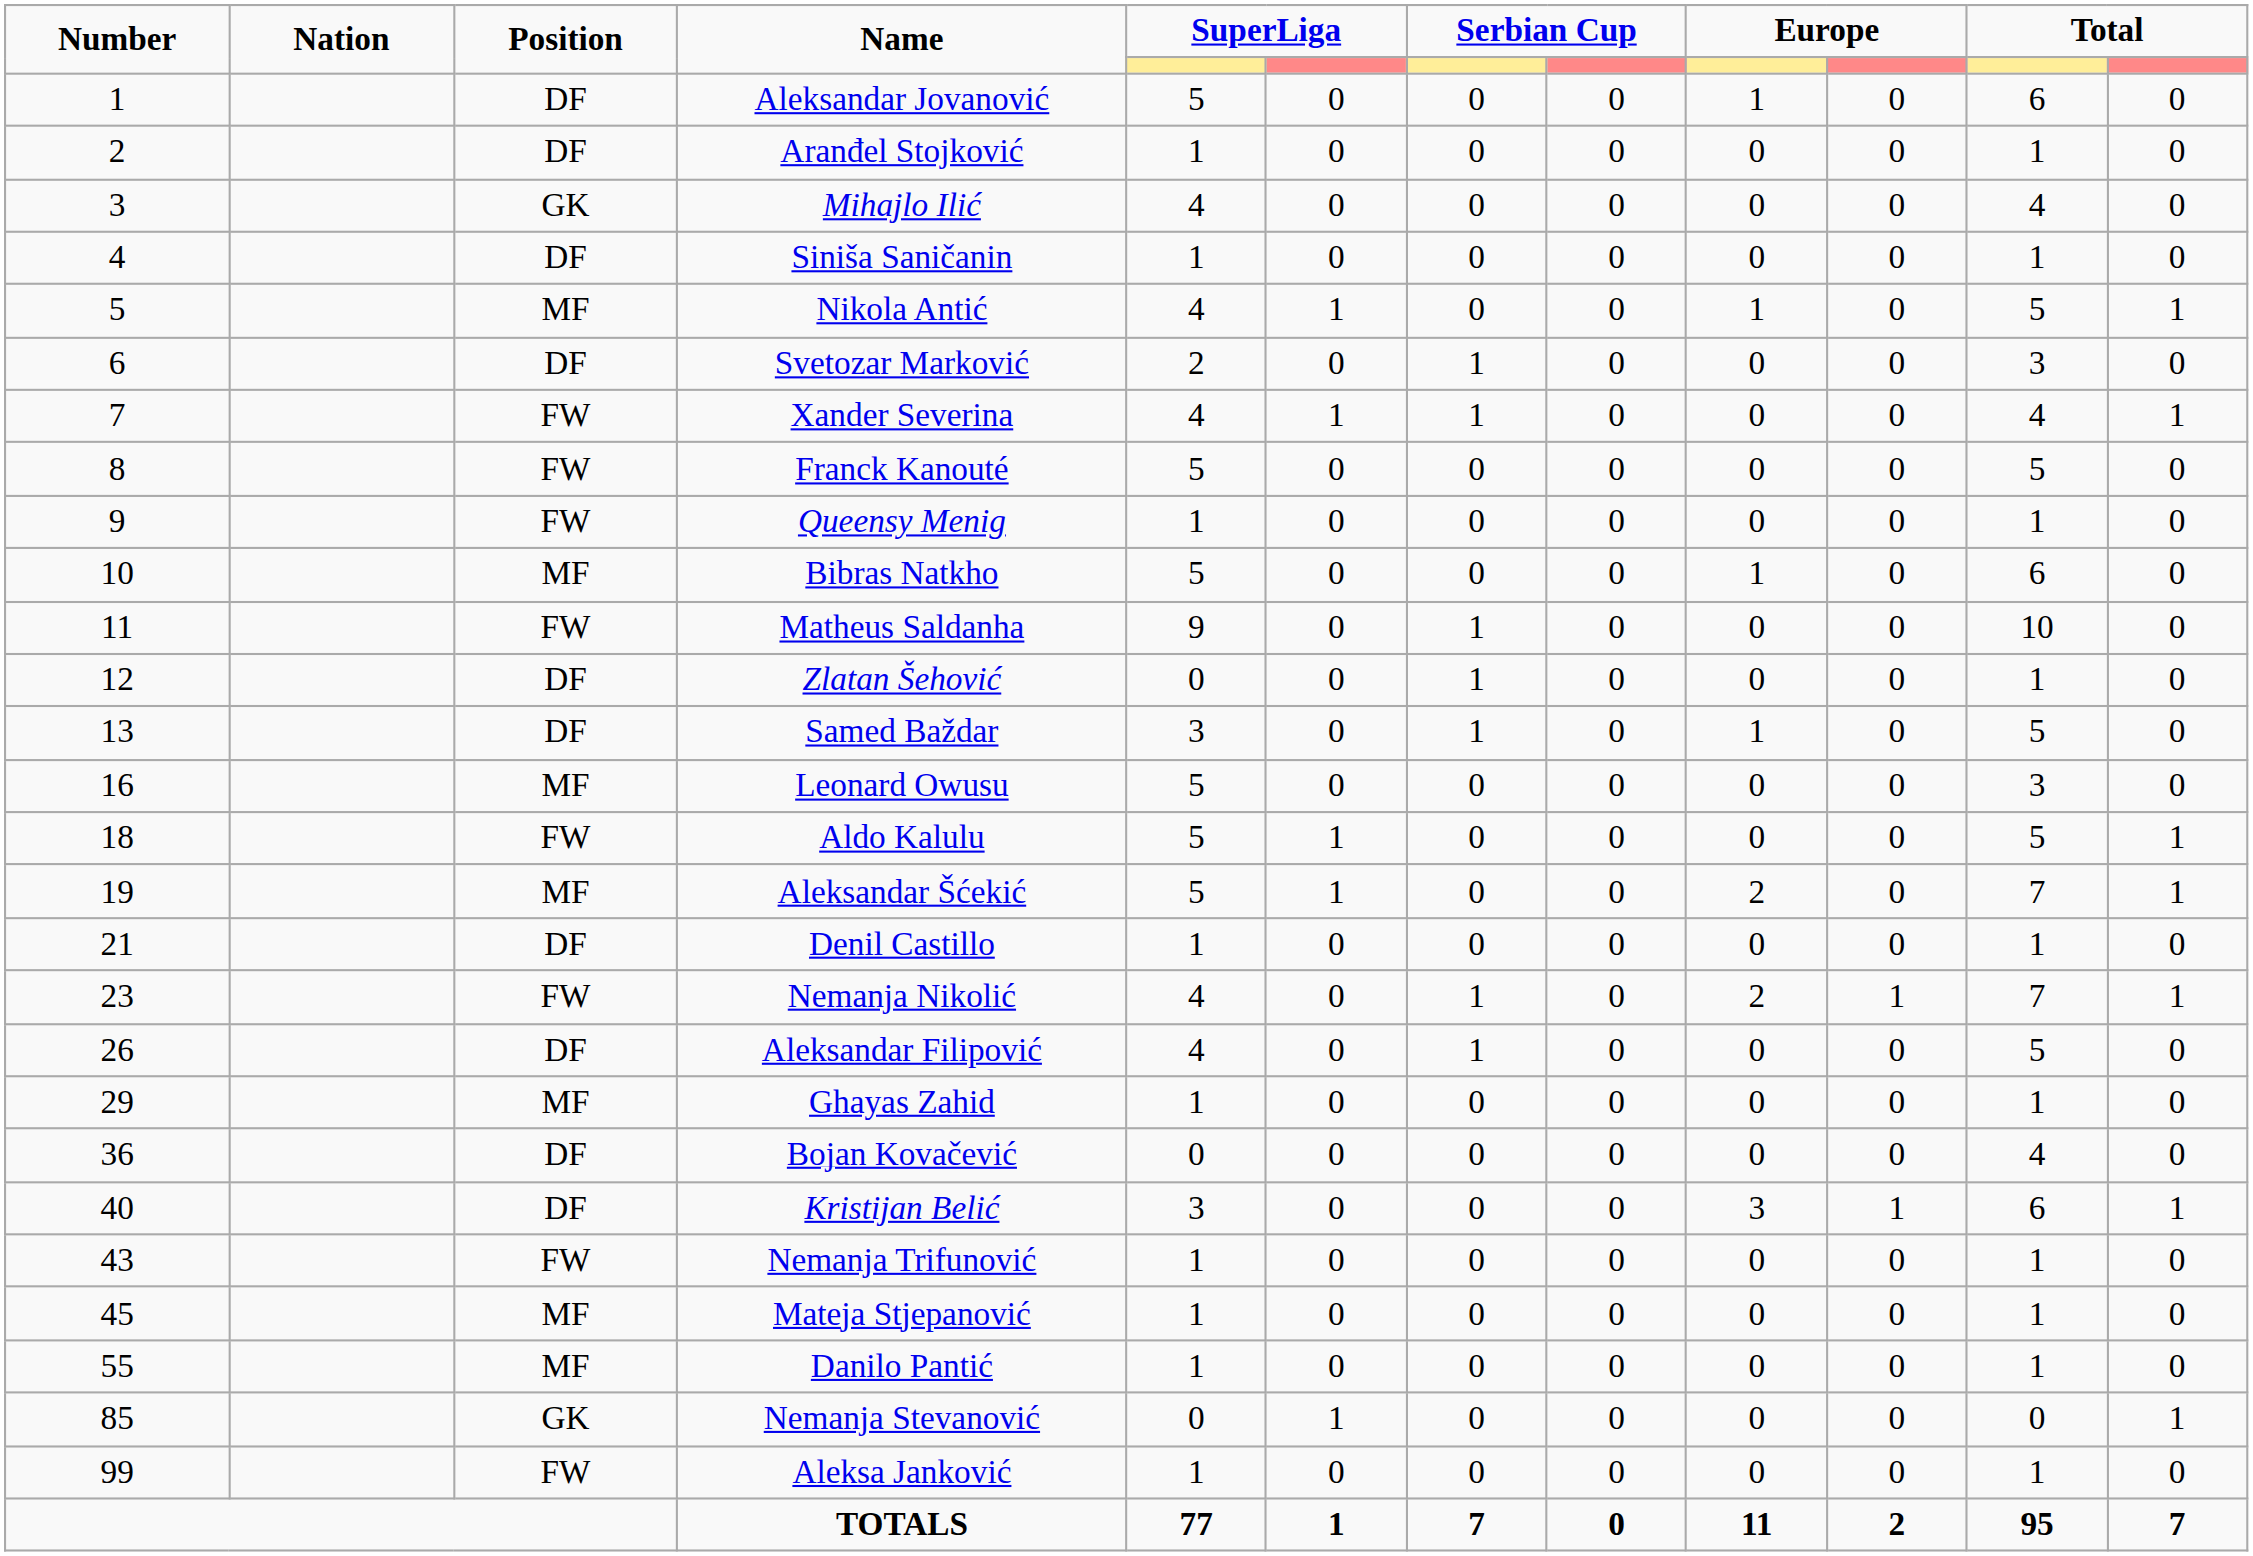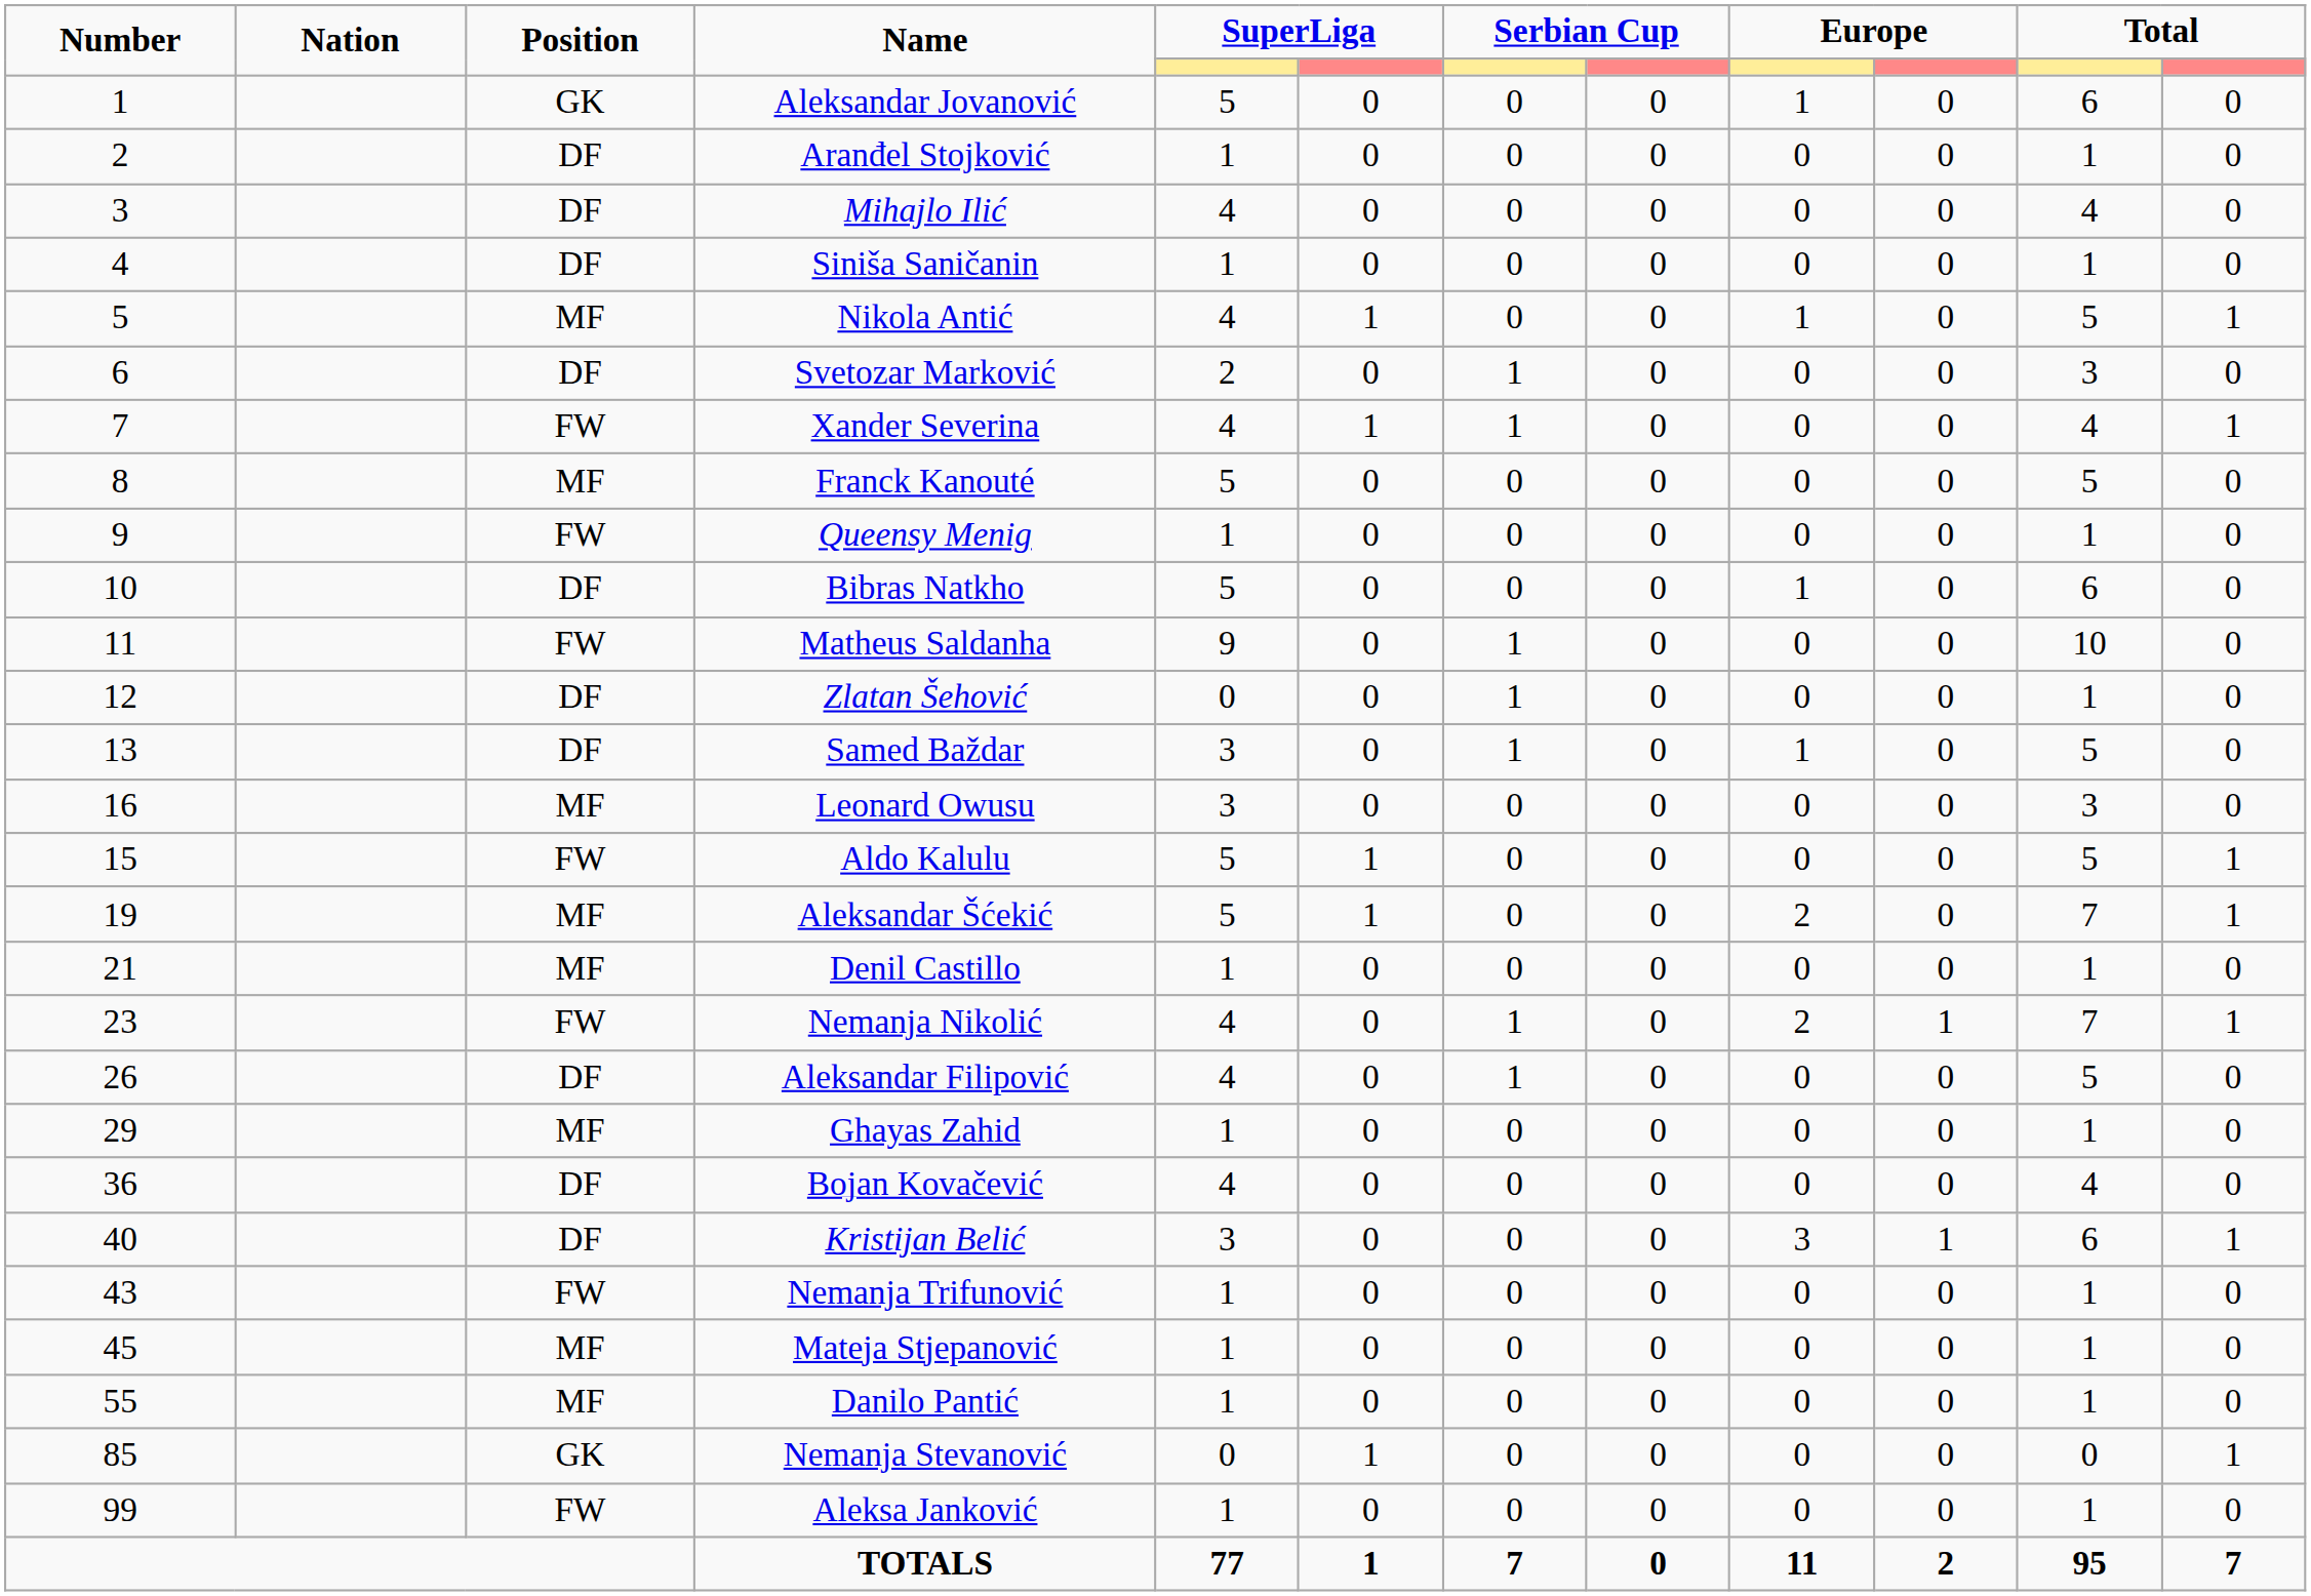 <table class="wikitable" style="font-size: 100%; text-align: center;">
 <tr>
 <td rowspan="2" width="10%" align="center"><strong>Number</strong></td>
 <td rowspan="2" width="10%" align="center"><strong>Nation</strong></td>
 <td rowspan="2" width="10%" align="center"><strong>Position</strong></td>
 <td rowspan="2" width="20%" align="center"><strong>Name</strong></td>
 <td colspan="2" align="center"><strong><a href='#'>SuperLiga</a></strong></td>
 <td colspan="2" align="center"><strong><a href='#'>Serbian Cup</a></strong></td>
 <td colspan="2" align="center"><strong>Europe</strong></td>
 <td colspan="2" align="center"><strong>Total</strong></td>
 </tr>
 <tr>
 <th width=60 style="background: #FFEE99"></th>
 <th width=60 style="background: #FF8888"></th>
 <th width=60 style="background: #FFEE99"></th>
 <th width=60 style="background: #FF8888"></th>
 <th width=60 style="background: #FFEE99"></th>
 <th width=60 style="background: #FF8888"></th>
 <th width=60 style="background: #FFEE99"></th>
 <th width=60 style="background: #FF8888"></th>
 </tr>
 <tr>
 <td>1</td>
 <td></td>
-<td>DF</td>
+<td>GK</td>
 <td><a href='#'>Aleksandar Jovanović</a></td>
 <td>5</td>
 <td>0</td>
 <td>0</td>
 <td>0</td>
 <td>1</td>
 <td>0</td>
 <td>6</td>
 <td>0</td>
 </tr>
 <tr>
 <td>2</td>
 <td></td>
 <td>DF</td>
 <td><a href='#'>Aranđel Stojković</a></td>
 <td>1</td>
 <td>0</td>
 <td>0</td>
 <td>0</td>
 <td>0</td>
 <td>0</td>
 <td>1</td>
 <td>0</td>
 </tr>
 <tr>
 <td>3</td>
 <td></td>
-<td>GK</td>
+<td>DF</td>
 <td><em><a href='#'>Mihajlo Ilić</a></em></td>
 <td>4</td>
 <td>0</td>
 <td>0</td>
 <td>0</td>
 <td>0</td>
 <td>0</td>
 <td>4</td>
 <td>0</td>
 </tr>
 <tr>
 <td>4</td>
 <td></td>
 <td>DF</td>
 <td><a href='#'>Siniša Saničanin</a></td>
 <td>1</td>
 <td>0</td>
 <td>0</td>
 <td>0</td>
 <td>0</td>
 <td>0</td>
 <td>1</td>
 <td>0</td>
 </tr>
 <tr>
 <td>5</td>
 <td></td>
 <td>MF</td>
 <td><a href='#'>Nikola Antić</a></td>
 <td>4</td>
 <td>1</td>
 <td>0</td>
 <td>0</td>
 <td>1</td>
 <td>0</td>
 <td>5</td>
 <td>1</td>
 </tr>
 <tr>
 <td>6</td>
 <td></td>
 <td>DF</td>
 <td><a href='#'>Svetozar Marković</a></td>
 <td>2</td>
 <td>0</td>
 <td>1</td>
 <td>0</td>
 <td>0</td>
 <td>0</td>
 <td>3</td>
 <td>0</td>
 </tr>
 <tr>
 <td>7</td>
 <td></td>
 <td>FW</td>
 <td><a href='#'>Xander Severina</a></td>
 <td>4</td>
 <td>1</td>
 <td>1</td>
 <td>0</td>
 <td>0</td>
 <td>0</td>
 <td>4</td>
 <td>1</td>
 </tr>
 <tr>
 <td>8</td>
 <td></td>
-<td>FW</td>
+<td>MF</td>
 <td><a href='#'>Franck Kanouté</a></td>
 <td>5</td>
 <td>0</td>
 <td>0</td>
 <td>0</td>
 <td>0</td>
 <td>0</td>
 <td>5</td>
 <td>0</td>
 </tr>
 <tr>
 <td>9</td>
 <td></td>
 <td>FW</td>
 <td><em><a href='#'>Queensy Menig</a></em></td>
 <td>1</td>
 <td>0</td>
 <td>0</td>
 <td>0</td>
 <td>0</td>
 <td>0</td>
 <td>1</td>
 <td>0</td>
 </tr>
 <tr>
 <td>10</td>
 <td></td>
-<td>MF</td>
+<td>DF</td>
 <td><a href='#'>Bibras Natkho</a></td>
 <td>5</td>
 <td>0</td>
 <td>0</td>
 <td>0</td>
 <td>1</td>
 <td>0</td>
 <td>6</td>
 <td>0</td>
 </tr>
 <tr>
 <td>11</td>
 <td></td>
 <td>FW</td>
 <td><a href='#'>Matheus Saldanha</a></td>
 <td>9</td>
 <td>0</td>
 <td>1</td>
 <td>0</td>
 <td>0</td>
 <td>0</td>
 <td>10</td>
 <td>0</td>
 </tr>
 <tr>
 <td>12</td>
 <td></td>
 <td>DF</td>
 <td><em><a href='#'>Zlatan Šehović</a></em></td>
 <td>0</td>
 <td>0</td>
 <td>1</td>
 <td>0</td>
 <td>0</td>
 <td>0</td>
 <td>1</td>
 <td>0</td>
 </tr>
 <tr>
 <td>13</td>
 <td></td>
 <td>DF</td>
 <td><a href='#'>Samed Baždar</a></td>
 <td>3</td>
 <td>0</td>
 <td>1</td>
 <td>0</td>
 <td>1</td>
 <td>0</td>
 <td>5</td>
 <td>0</td>
 </tr>
 <tr>
 <td>16</td>
 <td></td>
 <td>MF</td>
 <td><a href='#'>Leonard Owusu</a></td>
-<td>5</td>
+<td>3</td>
 <td>0</td>
 <td>0</td>
 <td>0</td>
 <td>0</td>
 <td>0</td>
 <td>3</td>
 <td>0</td>
 </tr>
 <tr>
-<td>18</td>
+<td>15</td>
 <td></td>
 <td>FW</td>
 <td><a href='#'>Aldo Kalulu</a></td>
 <td>5</td>
 <td>1</td>
 <td>0</td>
 <td>0</td>
 <td>0</td>
 <td>0</td>
 <td>5</td>
 <td>1</td>
 </tr>
 <tr>
 <td>19</td>
 <td></td>
 <td>MF</td>
 <td><a href='#'>Aleksandar Šćekić</a></td>
 <td>5</td>
 <td>1</td>
 <td>0</td>
 <td>0</td>
 <td>2</td>
 <td>0</td>
 <td>7</td>
 <td>1</td>
 </tr>
 <tr>
 <td>21</td>
 <td></td>
-<td>DF</td>
+<td>MF</td>
 <td><a href='#'>Denil Castillo</a></td>
 <td>1</td>
 <td>0</td>
 <td>0</td>
 <td>0</td>
 <td>0</td>
 <td>0</td>
 <td>1</td>
 <td>0</td>
 </tr>
 <tr>
 <td>23</td>
 <td></td>
 <td>FW</td>
 <td><a href='#'>Nemanja Nikolić</a></td>
 <td>4</td>
 <td>0</td>
 <td>1</td>
 <td>0</td>
 <td>2</td>
 <td>1</td>
 <td>7</td>
 <td>1</td>
 </tr>
 <tr>
 <td>26</td>
 <td></td>
 <td>DF</td>
 <td><a href='#'>Aleksandar Filipović</a></td>
 <td>4</td>
 <td>0</td>
 <td>1</td>
 <td>0</td>
 <td>0</td>
 <td>0</td>
 <td>5</td>
 <td>0</td>
 </tr>
 <tr>
 <td>29</td>
 <td></td>
 <td>MF</td>
 <td><a href='#'>Ghayas Zahid</a></td>
 <td>1</td>
 <td>0</td>
 <td>0</td>
 <td>0</td>
 <td>0</td>
 <td>0</td>
 <td>1</td>
 <td>0</td>
 </tr>
 <tr>
 <td>36</td>
 <td></td>
 <td>DF</td>
 <td><a href='#'>Bojan Kovačević</a></td>
-<td>0</td>
+<td>4</td>
 <td>0</td>
 <td>0</td>
 <td>0</td>
 <td>0</td>
 <td>0</td>
 <td>4</td>
 <td>0</td>
 </tr>
 <tr>
 <td>40</td>
 <td></td>
 <td>DF</td>
 <td><em><a href='#'>Kristijan Belić</a></em></td>
 <td>3</td>
 <td>0</td>
 <td>0</td>
 <td>0</td>
 <td>3</td>
 <td>1</td>
 <td>6</td>
 <td>1</td>
 </tr>
 <tr>
 <td>43</td>
 <td></td>
 <td>FW</td>
 <td><a href='#'>Nemanja Trifunović</a></td>
 <td>1</td>
 <td>0</td>
 <td>0</td>
 <td>0</td>
 <td>0</td>
 <td>0</td>
 <td>1</td>
 <td>0</td>
 </tr>
 <tr>
 <td>45</td>
 <td></td>
 <td>MF</td>
 <td><a href='#'>Mateja Stjepanović</a></td>
 <td>1</td>
 <td>0</td>
 <td>0</td>
 <td>0</td>
 <td>0</td>
 <td>0</td>
 <td>1</td>
 <td>0</td>
 </tr>
 <tr>
 <td>55</td>
 <td></td>
 <td>MF</td>
 <td><a href='#'>Danilo Pantić</a></td>
 <td>1</td>
 <td>0</td>
 <td>0</td>
 <td>0</td>
 <td>0</td>
 <td>0</td>
 <td>1</td>
 <td>0</td>
 </tr>
 <tr>
 <td>85</td>
 <td></td>
 <td>GK</td>
 <td><a href='#'>Nemanja Stevanović</a></td>
 <td>0</td>
 <td>1</td>
 <td>0</td>
 <td>0</td>
 <td>0</td>
 <td>0</td>
 <td>0</td>
 <td>1</td>
 </tr>
 <tr>
 <td>99</td>
 <td></td>
 <td>FW</td>
 <td><a href='#'>Aleksa Janković</a></td>
 <td>1</td>
 <td>0</td>
 <td>0</td>
 <td>0</td>
 <td>0</td>
 <td>0</td>
 <td>1</td>
 <td>0</td>
 </tr>
 <tr>
 <td colspan="3"></td>
 <td><strong>TOTALS</strong></td>
 <td><strong>77</strong></td>
 <td><strong>1</strong></td>
 <td><strong>7</strong></td>
 <td><strong>0</strong></td>
 <td><strong>11</strong></td>
 <td><strong>2</strong></td>
 <td><strong>95</strong></td>
 <td><strong>7</strong></td>
 </tr>
 </table>
